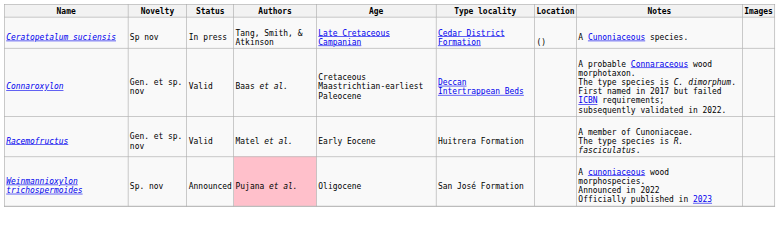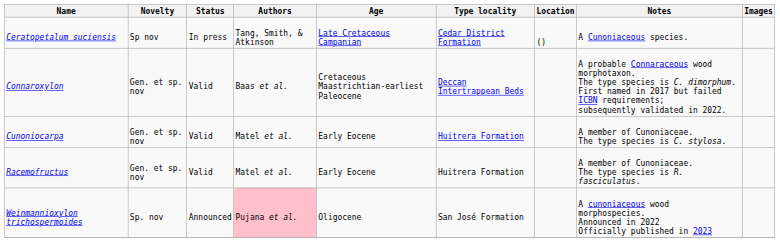 <table class="wikitable sortable" align="center" width="100%">
 <tr>
 <th>Name</th>
 <th>Novelty</th>
 <th>Status</th>
 <th>Authors</th>
 <th>Age</th>
 <th>Type locality</th>
 <th>Location</th>
 <th>Notes</th>
 <th>Images</th>
 </tr>
 <tr>
 <td><br><em><a href='#'>Ceratopetalum suciensis</a></em></td>
 <td><br>Sp nov</td>
 <td><br>In press</td>
 <td><br>Tang, Smith, & Atkinson</td>
 <td><br><a href='#'>Late Cretaceous</a><br> <a href='#'>Campanian</a></td>
 <td><br><a href='#'>Cedar District Formation</a></td>
 <td><br><br>()</td>
 <td><br>A <a href='#'>Cunoniaceous</a> species.</td>
 <td></td>
 </tr>
 <tr>
 <td><br><em><a href='#'>Connaroxylon</a></em></td>
 <td><br>Gen. et sp. nov</td>
 <td><br>Valid</td>
 <td><br>Baas <em>et al.</em></td>
 <td><br>Cretaceous<br> Maastrichtian-earliest Paleocene</td>
 <td><br><a href='#'>Deccan</a> <a href='#'>Intertrappean Beds</a></td>
 <td><br></td>
 <td><br>A probable <a href='#'>Connaraceous</a> wood morphotaxon.<br> The type species is <em>C. dimorphum</em>.<br> First named in 2017 but failed <a href='#'>ICBN</a> requirements; <br>subsequently validated in 2022.</td>
 <td></td>
 </tr>
 <tr>
+<td><br><em><a href='#'>Cunoniocarpa</a></em></td>
+<td><br>Gen. et sp. nov</td>
+<td><br>Valid</td>
+<td><br>Matel <em>et al.</em></td>
+<td><br>Early Eocene</td>
+<td><br><a href='#'>Huitrera Formation</a></td>
+<td><br></td>
+<td><br>A member of Cunoniaceae.<br> The type species is <em>C. stylosa</em>.</td>
+<td></td>
+</tr>
+<tr>
 <td><br><em><a href='#'>Racemofructus</a></em></td>
 <td><br>Gen. et sp. nov</td>
 <td><br>Valid</td>
 <td><br>Matel <em>et al.</em></td>
 <td><br>Early Eocene</td>
 <td><br>Huitrera Formation</td>
 <td><br></td>
 <td><br>A member of Cunoniaceae.<br> The type species is <em>R. fasciculatus</em>.</td>
 <td></td>
 </tr>
 <tr>
 <td><br><em><a href='#'>Weinmannioxylon trichospermoides</a></em></td>
 <td><br>Sp. nov</td>
 <td><br>Announced</td>
 <td style="background: pink;"><br>Pujana <em>et al.</em></td>
 <td><br>Oligocene</td>
 <td><br>San José Formation</td>
 <td><br></td>
 <td><br>A <a href='#'>cunoniaceous</a> wood morphospecies.<br> Announced in 2022<br>Officially published in <a href='#'>2023</a></td>
 <td></td>
 </tr>
 <tr>
 </tr>
 </table>
